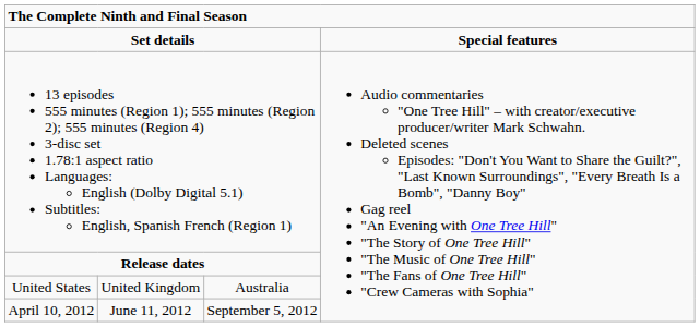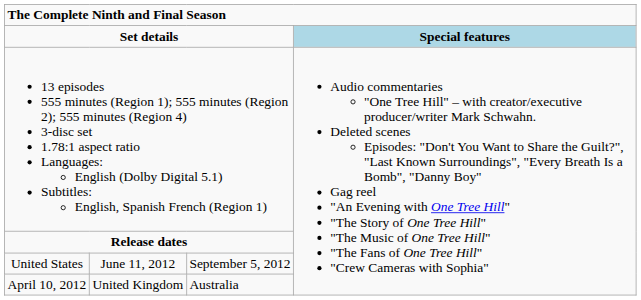 <table class="wikitable">
 <tr>
 <td colspan="6"><strong>The Complete Ninth and Final Season</strong></td>
 </tr>
 <tr style="text-align:center;">
 <td style="width:300px;" colspan="3"><strong>Set details</strong></td>
-<td style="width:400px; "><strong>Special features</strong></td>
+<td style="background: lightblue; width:400px; "><strong>Special features</strong></td>
 </tr>
 <tr valign="top">
 <td colspan="3"  style="text-align:left; width:300px;"><br><ul><li>13 episodes</li><li>555 minutes (Region 1); 555 minutes (Region 2); 555 minutes (Region 4)</li><li>3-disc set</li><li>1.78:1 aspect ratio</li><li>Languages:<ul><li>English (Dolby Digital 5.1)</li></ul></li><li>Subtitles:<ul><li>English, Spanish French (Region 1)</li></ul></li></ul></td>
 <td rowspan="4"  style="text-align:left; width:400px;"><br><ul><li>Audio commentaries<ul><li>"One Tree Hill" – with creator/executive producer/writer Mark Schwahn.</li></ul></li><li>Deleted scenes<ul><li>Episodes: "Don't You Want to Share the Guilt?", "Last Known Surroundings", "Every Breath Is a Bomb", "Danny Boy"</li></ul></li><li>Gag reel</li><li>"An Evening with <em><a href='#'>One Tree Hill</a></em>"</li><li>"The Story of <em>One Tree Hill</em>"</li><li>"The Music of <em>One Tree Hill</em>"</li><li>"The Fans of <em>One Tree Hill</em>"</li><li>"Crew Cameras with Sophia"</li></ul></td>
 </tr>
 <tr>
 <td colspan="3" style="text-align:center;"><strong>Release dates</strong></td>
 </tr>
 <tr style="text-align:center;">
 <td>United States</td>
+<td style="text-align:center;">June 11, 2012</td>
+<td style="text-align:center;">September 5, 2012</td>
+</tr>
+<tr>
+<td style="text-align:center;">April 10, 2012</td>
 <td>United Kingdom</td>
 <td>Australia</td>
 </tr>
-<tr>
-<td style="text-align:center;">April 10, 2012</td>
-<td style="text-align:center;">June 11, 2012</td>
-<td style="text-align:center;">September 5, 2012</td>
-</tr>
 </table>
